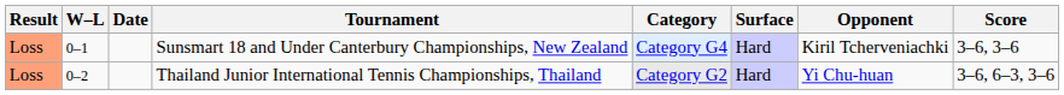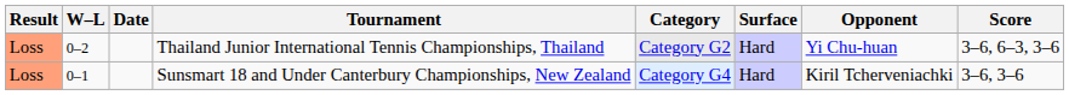 <table class="sortable wikitable">
 <tr>
 <th>Result</th>
 <th class="unsortable">W–L</th>
 <th>Date</th>
 <th>Tournament</th>
 <th>Category</th>
 <th>Surface</th>
 <th>Opponent</th>
 <th class="unsortable">Score</th>
 </tr>
 <tr>
 <td bgcolor="FFA07A">Loss</td>
+<td><small>0–2</small></td>
+<td></td>
+<td>Thailand Junior International Tennis Championships, <a href='#'>Thailand</a></td>
+<td bgcolor="e9e9e9"><a href='#'>Category G2</a></td>
+<td bgcolor="CCCCFF">Hard</td>
+<td> <a href='#'>Yi Chu-huan</a></td>
+<td>3–6, 6–3, 3–6</td>
+</tr>
+<tr>
+<td bgcolor="FFA07A">Loss</td>
 <td><small>0–1</small></td>
 <td></td>
 <td>Sunsmart 18 and Under Canterbury Championships, <a href='#'>New Zealand</a></td>
 <td bgcolor="dfeeff"><a href='#'>Category G4</a></td>
 <td bgcolor="CCCCFF">Hard</td>
 <td> Kiril Tcherveniachki</td>
 <td>3–6, 3–6</td>
 </tr>
-<tr>
-<td bgcolor="FFA07A">Loss</td>
-<td><small>0–2</small></td>
-<td></td>
-<td>Thailand Junior International Tennis Championships, <a href='#'>Thailand</a></td>
-<td bgcolor="e9e9e9"><a href='#'>Category G2</a></td>
-<td bgcolor="CCCCFF">Hard</td>
-<td> <a href='#'>Yi Chu-huan</a></td>
-<td>3–6, 6–3, 3–6</td>
-</tr>
 </table>
